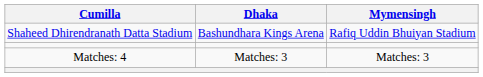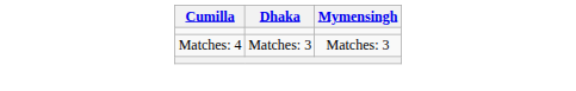 <table class="wikitable" style="margin:1em auto; text-align:center;">
 <tr>
 <th><a href='#'>Cumilla</a></th>
 <th><a href='#'>Dhaka</a></th>
 <th><a href='#'>Mymensingh</a></th>
-</tr>
-<tr>
-<td><a href='#'>Shaheed Dhirendranath Datta Stadium</a></td>
-<td><a href='#'>Bashundhara Kings Arena</a></td>
-<td><a href='#'>Rafiq Uddin Bhuiyan Stadium </a></td>
 </tr>
 <tr>
 <td></td>
 <td></td>
 <td></td>
 </tr>
 <tr>
 <td>Matches: 4</td>
 <td>Matches: 3</td>
 <td>Matches: 3</td>
 </tr>
 <tr>
 <th colspan=3 rowspan=4 text-align="center"></th>
 </tr>
 </table>
